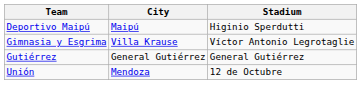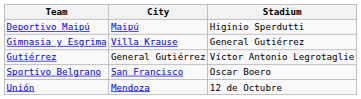 <table class="wikitable sortable">
 <tr>
 <th>Team</th>
 <th>City</th>
 <th>Stadium</th>
 </tr>
 <tr>
 <td> <a href='#'>Deportivo Maipú</a></td>
 <td><a href='#'>Maipú</a></td>
 <td>Higinio Sperdutti</td>
 </tr>
 <tr>
 <td> <a href='#'>Gimnasia y Esgrima</a></td>
 <td><a href='#'>Villa Krause</a></td>
-<td>Víctor Antonio Legrotaglie</td>
+<td>General Gutiérrez</td>
 </tr>
 <tr>
 <td> <a href='#'>Gutiérrez</a></td>
 <td>General Gutiérrez</td>
-<td>General Gutiérrez</td>
+<td>Víctor Antonio Legrotaglie</td>
+</tr>
+<tr>
+<td> <a href='#'>Sportivo Belgrano</a></td>
+<td><a href='#'>San Francisco</a></td>
+<td>Oscar Boero</td>
 </tr>
 <tr>
 <td> <a href='#'>Unión</a></td>
 <td><a href='#'>Mendoza</a></td>
 <td>12 de Octubre</td>
 </tr>
 </table>
